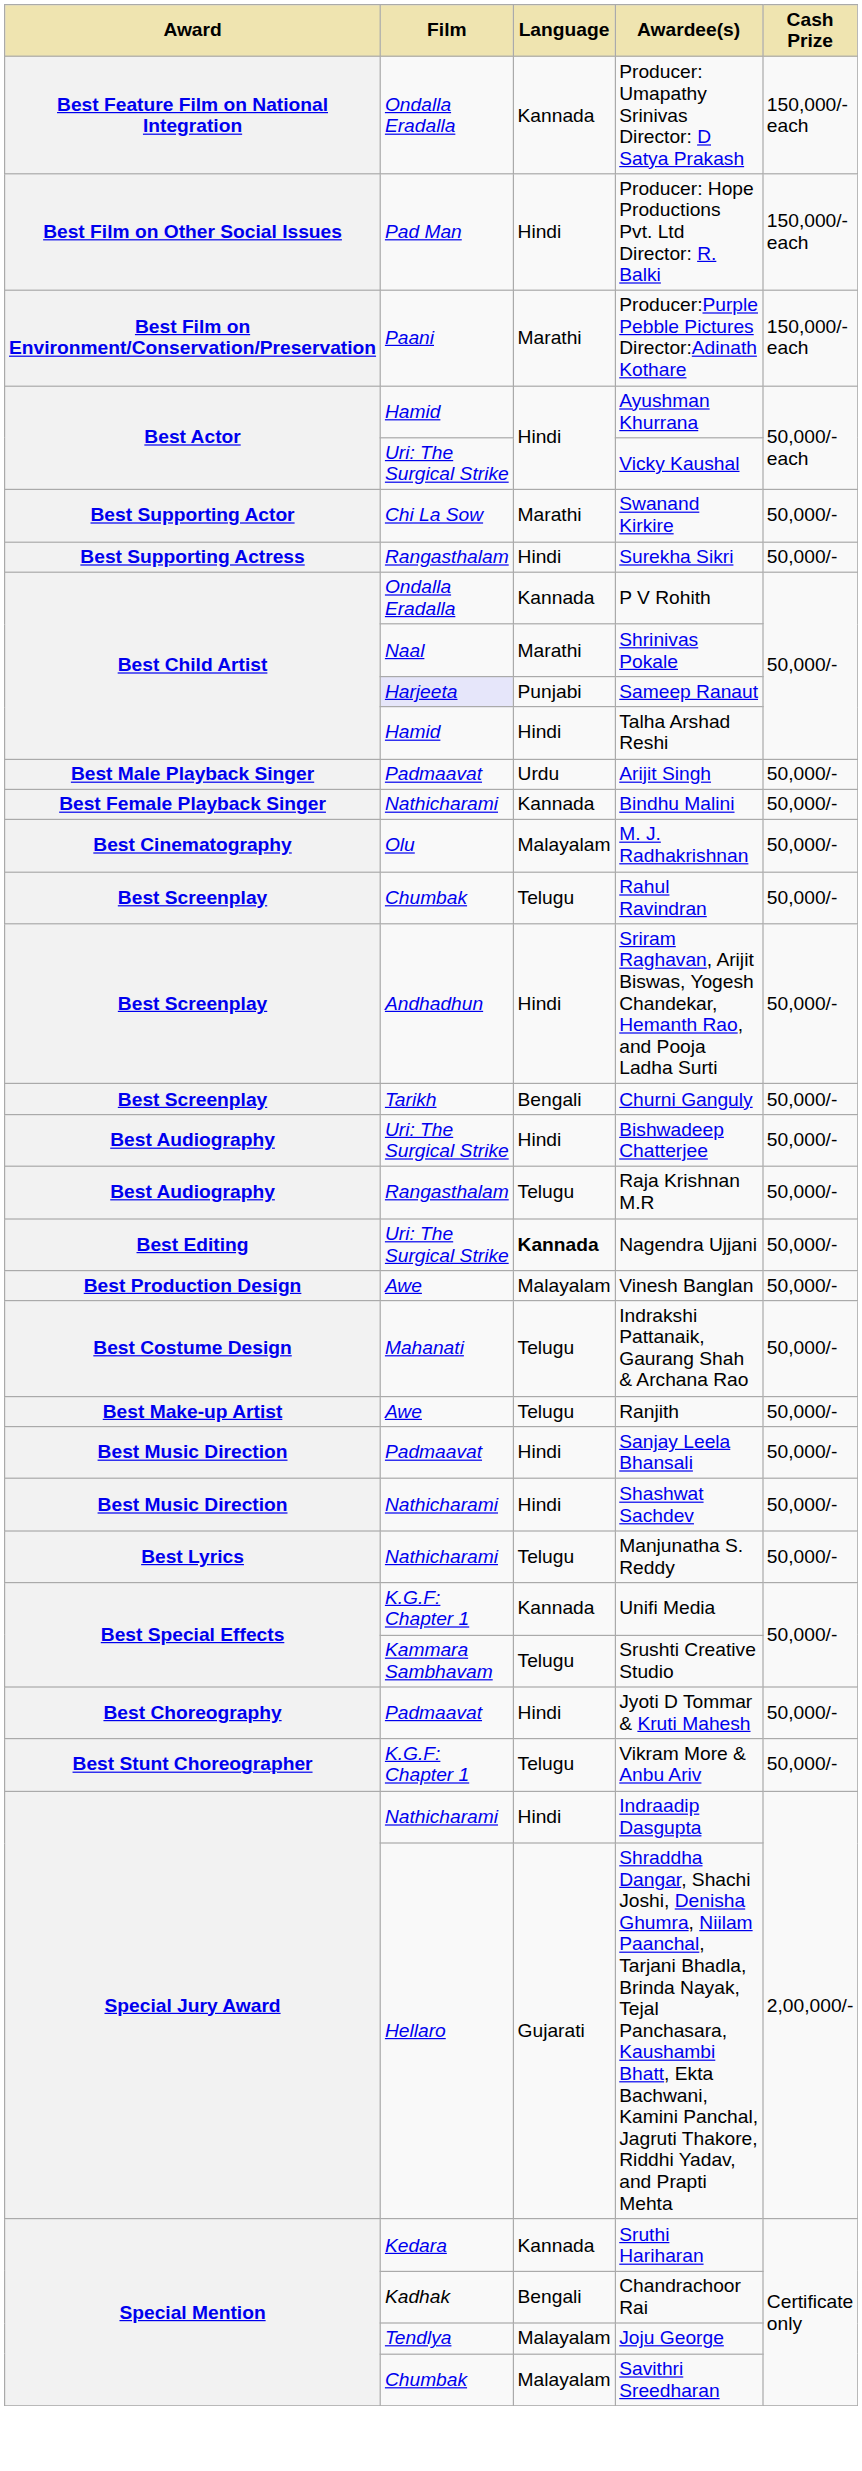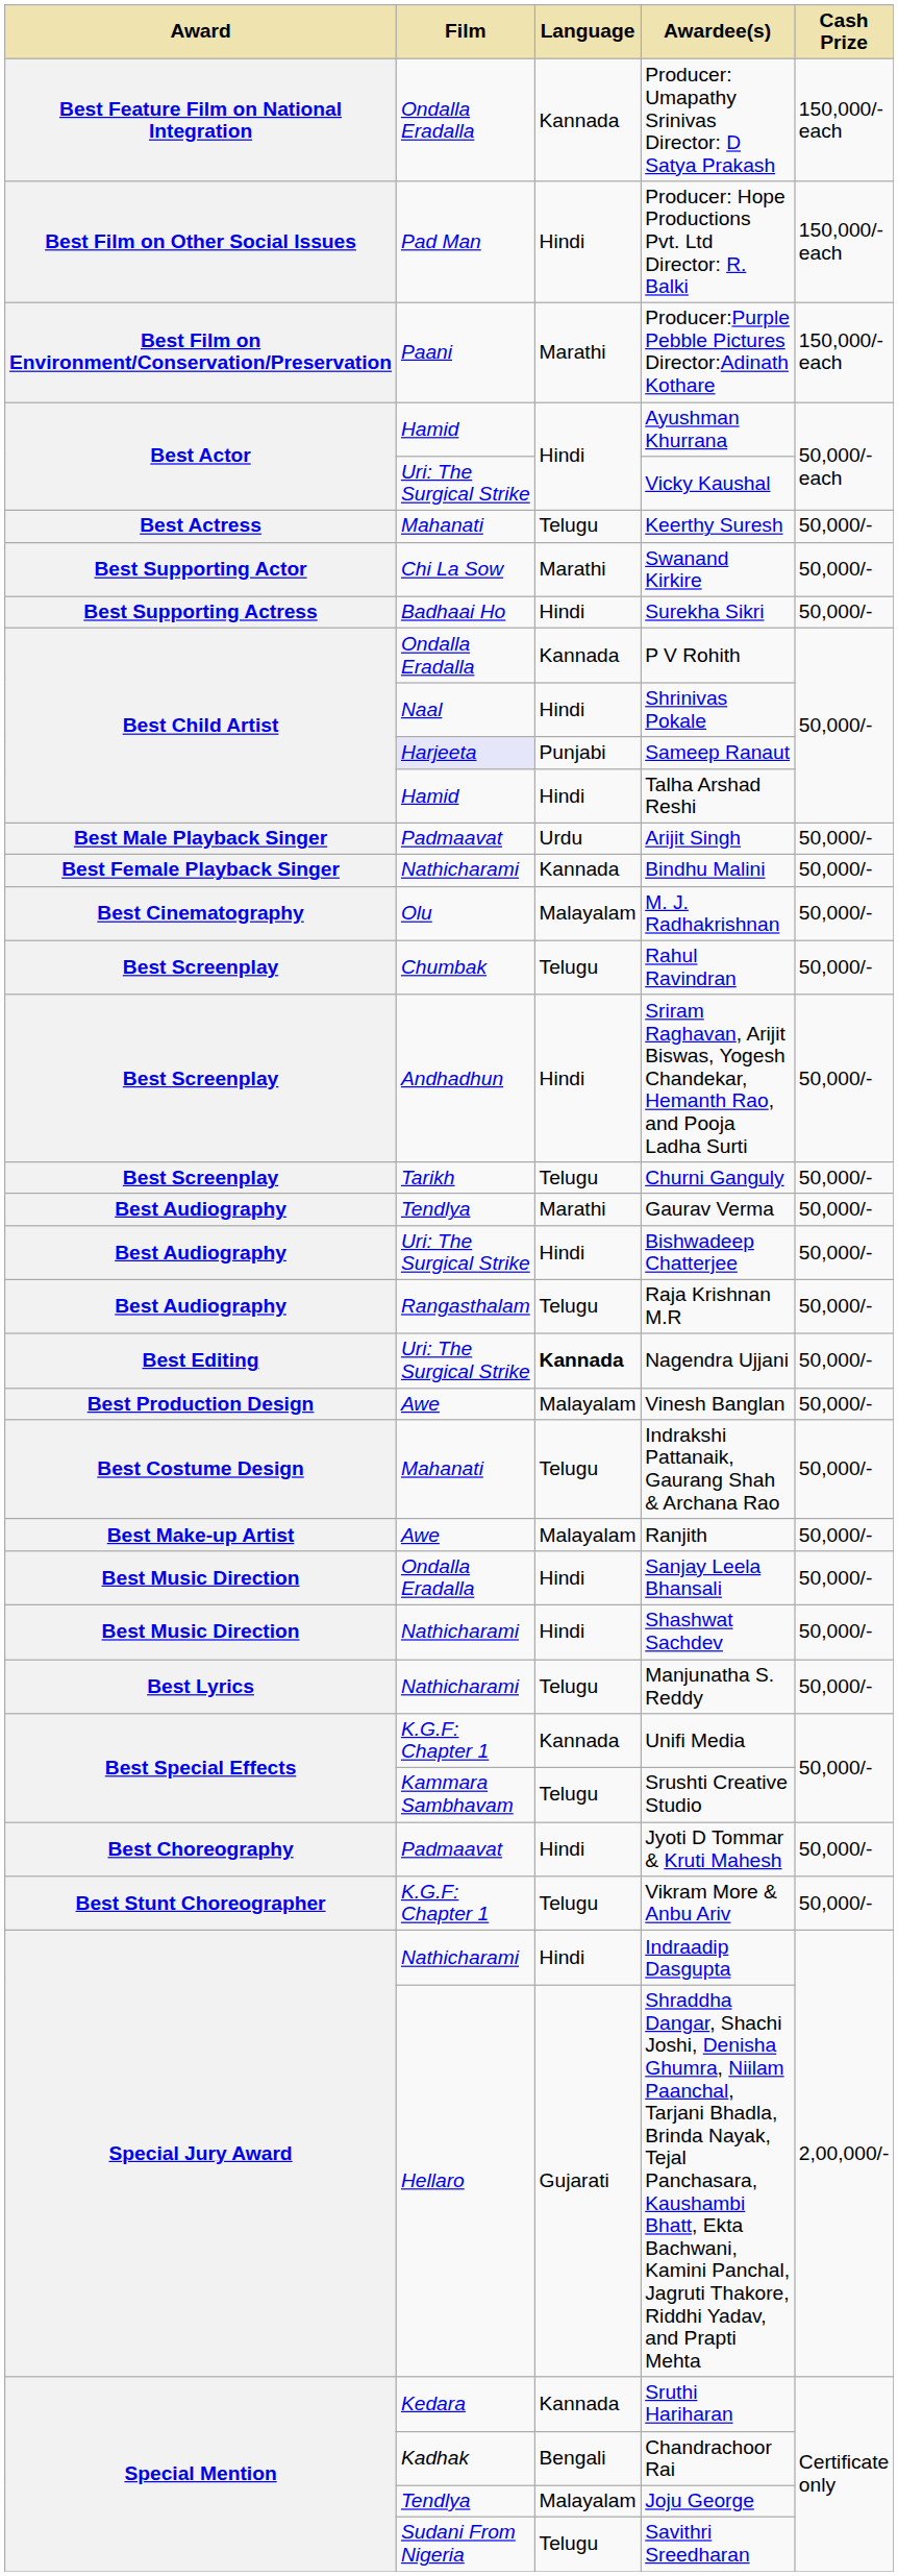 <table class="wikitable plainrowheaders" style="width:100%;">
 <tr>
 <th style="background-color:#EFE4B0;width:28%;">Award</th>
 <th style="background-color:#EFE4B0;width:20%;">Film</th>
 <th style="background-color:#EFE4B0;width:10%;">Language</th>
 <th style="background-color:#EFE4B0;width:30%;">Awardee(s)</th>
 <th style="background-color:#EFE4B0;width:12%;">Cash Prize</th>
 </tr>
 <tr>
 <th scope="row"><a href='#'>Best Feature Film on National Integration</a></th>
 <td><em><a href='#'>Ondalla Eradalla</a></em></td>
 <td>Kannada</td>
 <td>Producer: Umapathy Srinivas <br>Director: <a href='#'>D Satya Prakash</a></td>
 <td> 150,000/- each</td>
 </tr>
 <tr>
 <th scope="row"><a href='#'>Best Film on Other Social Issues</a></th>
 <td><em><a href='#'>Pad Man</a></em></td>
 <td>Hindi</td>
 <td>Producer: Hope Productions Pvt. Ltd<br>Director: <a href='#'>R. Balki</a></td>
 <td> 150,000/- each</td>
 </tr>
 <tr>
 <th scope="row"><a href='#'>Best Film on Environment/Conservation/Preservation</a></th>
 <td><em><a href='#'>Paani</a></em></td>
 <td>Marathi</td>
 <td>Producer:<a href='#'>Purple Pebble Pictures</a> <br>Director:<a href='#'>Adinath Kothare</a></td>
 <td> 150,000/- each</td>
 </tr>
 <tr>
 <th scope="row" rowspan="2"><a href='#'>Best Actor</a></th>
 <td><em><a href='#'>Hamid</a></em></td>
 <td rowspan="2">Hindi</td>
 <td><a href='#'>Ayushman Khurrana</a></td>
 <td rowspan="2"><br>50,000/- each</td>
 </tr>
 <tr>
 <td><em><a href='#'>Uri: The Surgical Strike</a></em></td>
 <td><a href='#'>Vicky Kaushal</a></td>
 </tr>
 <tr>
+<th scope="row"><a href='#'>Best Actress</a></th>
+<td><em><a href='#'>Mahanati</a></em></td>
+<td>Telugu</td>
+<td><a href='#'>Keerthy Suresh</a></td>
+<td> 50,000/-</td>
+</tr>
+<tr>
 <th scope="row"><a href='#'>Best Supporting Actor</a></th>
 <td><em> <a href='#'>Chi La Sow</a> </em></td>
 <td>Marathi</td>
 <td><a href='#'>Swanand Kirkire</a></td>
 <td> 50,000/-</td>
 </tr>
 <tr>
 <th scope="row"><a href='#'>Best Supporting Actress</a></th>
-<td><em><a href='#'>Rangasthalam</a></em></td>
+<td><em><a href='#'>Badhaai Ho</a></em></td>
 <td>Hindi</td>
 <td><a href='#'>Surekha Sikri</a></td>
 <td> 50,000/-</td>
 </tr>
 <tr>
 <th scope="row" rowspan=4><a href='#'>Best Child Artist</a></th>
 <td><em><a href='#'>Ondalla Eradalla</a></em></td>
 <td>Kannada</td>
 <td>P V Rohith</td>
 <td rowspan="4"> 50,000/-</td>
 </tr>
 <tr>
 <td><em><a href='#'>Naal</a></em></td>
-<td>Marathi</td>
+<td>Hindi</td>
 <td><a href='#'>Shrinivas Pokale</a></td>
 </tr>
 <tr>
 <td style="background: lavender;"><em><a href='#'>Harjeeta</a></em></td>
 <td>Punjabi</td>
 <td><a href='#'>Sameep Ranaut</a></td>
 </tr>
 <tr>
 <td><em><a href='#'>Hamid</a></em></td>
 <td>Hindi</td>
 <td>Talha Arshad Reshi</td>
 </tr>
 <tr>
 <th scope="row"><a href='#'>Best Male Playback Singer</a></th>
 <td><em><a href='#'>Padmaavat</a></em><br></td>
 <td>Urdu</td>
 <td><a href='#'>Arijit Singh</a></td>
 <td> 50,000/-</td>
 </tr>
 <tr>
 <th scope="row"><a href='#'>Best Female Playback Singer</a></th>
 <td><em><a href='#'>Nathicharami</a></em><br></td>
 <td>Kannada</td>
 <td><a href='#'>Bindhu Malini</a></td>
 <td> 50,000/-</td>
 </tr>
 <tr>
 <th scope="row"><a href='#'>Best Cinematography</a></th>
 <td><em><a href='#'>Olu</a></em></td>
 <td>Malayalam</td>
 <td><a href='#'>M. J. Radhakrishnan</a></td>
 <td> 50,000/-</td>
 </tr>
 <tr>
 <th scope="row"><a href='#'>Best Screenplay</a><br></th>
 <td><em><a href='#'>Chumbak</a></em></td>
 <td>Telugu</td>
 <td><a href='#'>Rahul Ravindran</a></td>
 <td> 50,000/-</td>
 </tr>
 <tr>
 <th scope="row"><a href='#'>Best Screenplay</a><br></th>
 <td><em> <a href='#'>Andhadhun</a> </em></td>
 <td>Hindi</td>
 <td><a href='#'>Sriram Raghavan</a>, Arijit Biswas, Yogesh Chandekar, <a href='#'>Hemanth Rao</a>, and Pooja Ladha Surti</td>
 <td> 50,000/-</td>
 </tr>
 <tr>
 <th scope="row"><a href='#'>Best Screenplay</a><br></th>
 <td><em><a href='#'>Tarikh</a></em></td>
-<td>Bengali</td>
+<td>Telugu</td>
 <td><a href='#'>Churni Ganguly</a></td>
+<td> 50,000/-</td>
+</tr>
+<tr>
+<th scope="row"><a href='#'>Best Audiography</a><br></th>
+<td><em><a href='#'>Tendlya</a></em></td>
+<td>Marathi</td>
+<td>Gaurav Verma</td>
 <td> 50,000/-</td>
 </tr>
 <tr>
 <th scope="row"><a href='#'>Best Audiography</a><br></th>
 <td><em><a href='#'>Uri: The Surgical Strike</a></em></td>
 <td>Hindi</td>
 <td><a href='#'>Bishwadeep Chatterjee</a></td>
 <td> 50,000/-</td>
 </tr>
 <tr>
 <th scope="row"><a href='#'>Best Audiography</a><br></th>
 <td><em><a href='#'>Rangasthalam</a></em></td>
 <td>Telugu</td>
 <td>Raja Krishnan M.R</td>
 <td> 50,000/-</td>
 </tr>
 <tr>
 <th scope="row"><a href='#'>Best Editing</a></th>
 <td><em><a href='#'>Uri: The Surgical Strike</a></em></td>
 <td><strong>Kannada</strong></td>
 <td>Nagendra Ujjani</td>
 <td> 50,000/-</td>
 </tr>
 <tr>
 <th scope="row"><a href='#'>Best Production Design</a></th>
 <td><em><a href='#'>Awe</a></em></td>
 <td>Malayalam</td>
 <td>Vinesh Banglan</td>
 <td> 50,000/-</td>
 </tr>
 <tr>
 <th scope="row"><a href='#'>Best Costume Design</a></th>
 <td><em><a href='#'>Mahanati</a></em></td>
 <td>Telugu</td>
 <td>Indrakshi Pattanaik, Gaurang Shah & Archana Rao</td>
 <td> 50,000/-</td>
 </tr>
 <tr>
 <th scope="row"><a href='#'>Best Make-up Artist</a></th>
 <td><em><a href='#'>Awe</a></em></td>
-<td>Telugu</td>
+<td>Malayalam</td>
 <td>Ranjith</td>
 <td> 50,000/-</td>
 </tr>
 <tr>
 <th scope="row"><a href='#'>Best Music Direction</a><br></th>
-<td><em><a href='#'>Padmaavat</a></em></td>
+<td><em><a href='#'>Ondalla Eradalla</a></em></td>
 <td>Hindi</td>
 <td><a href='#'>Sanjay Leela Bhansali</a></td>
 <td> 50,000/-</td>
 </tr>
 <tr>
 <th scope="row"><a href='#'>Best Music Direction</a><br></th>
 <td><em><a href='#'>Nathicharami</a></em></td>
 <td>Hindi</td>
 <td><a href='#'>Shashwat Sachdev</a></td>
 <td> 50,000/-</td>
 </tr>
 <tr>
 <th scope="row"><a href='#'>Best Lyrics</a></th>
 <td><em><a href='#'>Nathicharami</a></em><br></td>
 <td>Telugu</td>
 <td>Manjunatha S. Reddy<br></td>
 <td> 50,000/-</td>
 </tr>
 <tr>
 <th scope="row" rowspan="2"><a href='#'>Best Special Effects</a></th>
 <td><em><a href='#'>K.G.F: Chapter 1</a></em></td>
 <td>Kannada</td>
 <td>Unifi Media</td>
 <td rowspan="2"> 50,000/-</td>
 </tr>
 <tr>
 <td><em><a href='#'>Kammara Sambhavam</a></em></td>
 <td>Telugu</td>
 <td>Srushti Creative Studio</td>
 </tr>
 <tr>
 <th scope="row"><a href='#'>Best Choreography</a></th>
 <td><em><a href='#'>Padmaavat</a></em><br></td>
 <td>Hindi</td>
 <td>Jyoti D Tommar & <a href='#'>Kruti Mahesh</a></td>
 <td> 50,000/-</td>
 </tr>
 <tr>
 <th scope="row"><a href='#'>Best Stunt Choreographer</a></th>
 <td><em><a href='#'>K.G.F: Chapter 1</a></em></td>
 <td>Telugu</td>
 <td>Vikram More & <a href='#'>Anbu Ariv</a></td>
 <td> 50,000/-</td>
 </tr>
 <tr>
 <th scope="row" rowspan="2"><a href='#'>Special Jury Award</a></th>
 <td><em><a href='#'>Nathicharami</a></em></td>
 <td>Hindi</td>
 <td><a href='#'>Indraadip Dasgupta</a></td>
 <td rowspan="2"> 2,00,000/-</td>
 </tr>
 <tr>
 <td><em><a href='#'>Hellaro</a></em></td>
 <td>Gujarati</td>
 <td><a href='#'>Shraddha Dangar</a>, Shachi Joshi, <a href='#'>Denisha Ghumra</a>, <a href='#'>Niilam Paanchal</a>, Tarjani Bhadla, Brinda Nayak, Tejal Panchasara, <a href='#'>Kaushambi Bhatt</a>, Ekta Bachwani, Kamini Panchal, Jagruti Thakore, Riddhi Yadav, and Prapti Mehta</td>
 </tr>
 <tr>
 <th scope="row" rowspan="4"><a href='#'>Special Mention</a></th>
 <td><em><a href='#'>Kedara</a></em></td>
 <td>Kannada</td>
 <td><a href='#'>Sruthi Hariharan</a> </td>
 <td rowspan="4">Certificate only</td>
 </tr>
 <tr>
 <td><em>Kadhak</em></td>
 <td>Bengali</td>
 <td>Chandrachoor Rai </td>
 </tr>
 <tr>
 <td><em><a href='#'>Tendlya</a></em></td>
 <td>Malayalam</td>
 <td><a href='#'>Joju George</a> </td>
 </tr>
 <tr>
-<td><em><a href='#'>Chumbak</a></em></td>
-<td>Malayalam</td>
+<td><em><a href='#'>Sudani From Nigeria</a></em></td>
+<td>Telugu</td>
 <td><a href='#'>Savithri Sreedharan</a> </td>
 </tr>
 </table>
